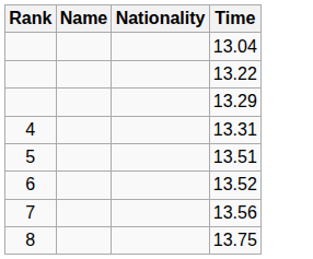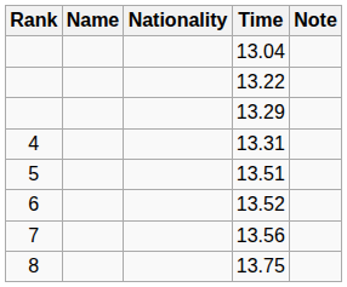 <table class="wikitable sortable" style="text-align:center">
 <tr>
 <th>Rank</th>
 <th>Name</th>
 <th>Nationality</th>
 <th>Time</th>
+<th>Note</th>
 </tr>
 <tr>
 <td></td>
 <td align=left></td>
 <td align=left></td>
 <td>13.04</td>
+<td></td>
 </tr>
 <tr>
 <td></td>
 <td align=left></td>
 <td align=left></td>
 <td>13.22</td>
+<td></td>
 </tr>
 <tr>
 <td></td>
 <td align=left></td>
 <td align=left></td>
 <td>13.29</td>
+<td></td>
 </tr>
 <tr>
 <td>4</td>
 <td align=left></td>
 <td align=left></td>
 <td>13.31</td>
+<td></td>
 </tr>
 <tr>
 <td>5</td>
 <td align=left></td>
 <td align=left></td>
 <td>13.51</td>
+<td></td>
 </tr>
 <tr>
 <td>6</td>
 <td align=left></td>
 <td align=left></td>
 <td>13.52</td>
+<td></td>
 </tr>
 <tr>
 <td>7</td>
 <td align=left></td>
 <td align=left></td>
 <td>13.56</td>
+<td></td>
 </tr>
 <tr>
 <td>8</td>
 <td align=left></td>
 <td align=left></td>
 <td>13.75</td>
+<td></td>
 </tr>
 </table>
